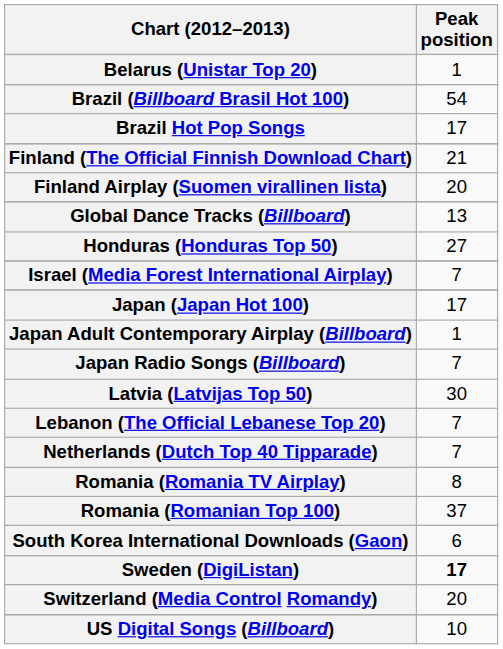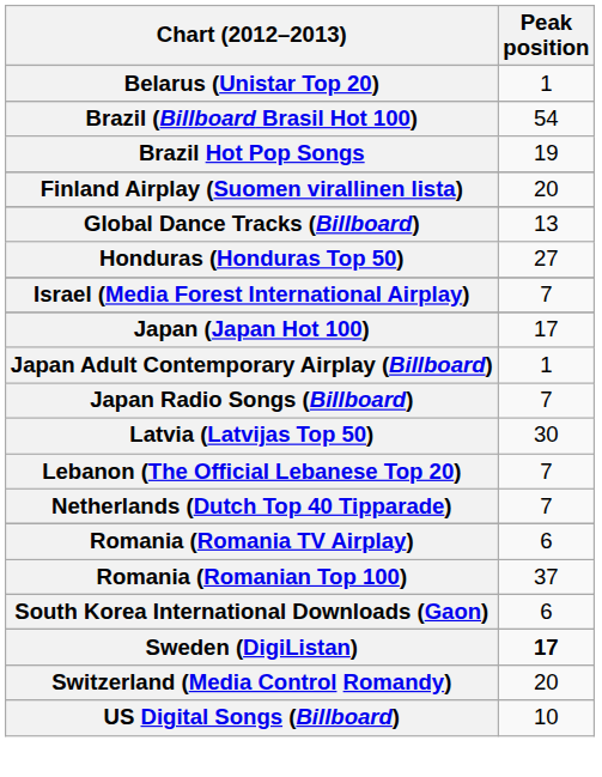 <table class="wikitable sortable plainrowheaders">
 <tr>
 <th>Chart (2012–2013)</th>
 <th>Peak<br>position</th>
 </tr>
 <tr>
 </tr>
 <tr>
 </tr>
 <tr>
 <th scope="row">Belarus (<a href='#'>Unistar Top 20</a>)</th>
 <td align="center">1</td>
 </tr>
 <tr>
 </tr>
 <tr>
 </tr>
 <tr>
 <th scope="row">Brazil (<a href='#'><em>Billboard</em> Brasil Hot 100</a>)</th>
 <td style="text-align:center;">54</td>
 </tr>
 <tr>
 <th scope="row">Brazil <a href='#'>Hot Pop Songs</a></th>
-<td style="text-align:center;">17</td>
+<td style="text-align:center;">19</td>
 </tr>
 <tr>
 </tr>
 <tr>
 </tr>
 <tr>
 </tr>
 <tr>
 </tr>
 <tr>
 </tr>
 <tr>
-</tr>
-<tr>
-<th scope="row">Finland (<a href='#'>The Official Finnish Download Chart</a>)</th>
-<td style="text-align:center;">21</td>
 </tr>
 <tr>
 <th scope="row">Finland Airplay (<a href='#'>Suomen virallinen lista</a>)</th>
 <td style="text-align:center;">20</td>
 </tr>
 <tr>
 </tr>
 <tr>
 </tr>
 <tr>
 <th scope="row">Global Dance Tracks (<em><a href='#'>Billboard</a></em>)</th>
 <td align="center">13</td>
 </tr>
 <tr>
 <th scope="row">Honduras (<a href='#'>Honduras Top 50</a>)</th>
 <td style="text-align:center;">27</td>
 </tr>
 <tr>
 </tr>
 <tr>
 </tr>
 <tr>
 <th scope="row">Israel (<a href='#'>Media Forest International Airplay</a>)</th>
 <td style="text-align:center;">7</td>
 </tr>
 <tr>
 </tr>
 <tr>
 <th scope="row">Japan (<a href='#'>Japan Hot 100</a>)</th>
 <td style="text-align:center;">17</td>
 </tr>
 <tr>
 <th scope="row">Japan Adult Contemporary Airplay (<em><a href='#'>Billboard</a></em>)</th>
 <td style="text-align:center;">1</td>
 </tr>
 <tr>
 <th scope="row">Japan Radio Songs (<em><a href='#'>Billboard</a></em>)</th>
 <td style="text-align:center;">7</td>
 </tr>
 <tr>
 <th scope="row">Latvia (<a href='#'>Latvijas Top 50</a>)</th>
 <td style="text-align:center;">30</td>
 </tr>
 <tr>
 <th scope="row">Lebanon (<a href='#'>The Official Lebanese Top 20</a>)</th>
 <td style="text-align:center;">7</td>
 </tr>
 <tr>
 <th scope="row">Netherlands (<a href='#'>Dutch Top 40 Tipparade</a>)</th>
 <td style="text-align:center;">7</td>
 </tr>
 <tr>
 </tr>
 <tr>
 </tr>
 <tr>
 <th scope="row">Romania (<a href='#'>Romania TV Airplay</a>)</th>
-<td style="text-align:center;">8</td>
+<td style="text-align:center;">6</td>
 </tr>
 <tr>
 <th scope="row">Romania (<a href='#'>Romanian Top 100</a>)</th>
 <td style="text-align:center;">37</td>
 </tr>
 <tr>
 </tr>
 <tr>
 </tr>
 <tr>
 <th scope="row">South Korea International Downloads (<a href='#'>Gaon</a>)</th>
 <td style="text-align:center;">6</td>
 </tr>
 <tr>
 </tr>
 <tr>
 <th scope="row">Sweden (<a href='#'>DigiListan</a>)</th>
 <td style="text-align:center;"><strong>17</strong></td>
 </tr>
 <tr>
 </tr>
 <tr>
 <th scope="row">Switzerland (<a href='#'>Media Control</a> <a href='#'>Romandy</a>)</th>
 <td style="text-align:center;">20</td>
 </tr>
 <tr>
 </tr>
 <tr>
 </tr>
 <tr>
 </tr>
 <tr>
 </tr>
 <tr>
 </tr>
 <tr>
 <th scope="row">US <a href='#'>Digital Songs</a> (<em><a href='#'>Billboard</a></em>)</th>
 <td style="text-align:center;">10</td>
 </tr>
 </table>
